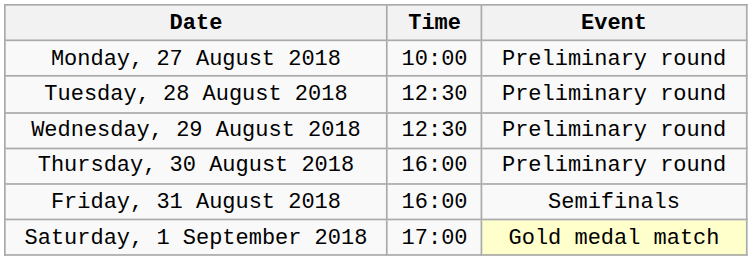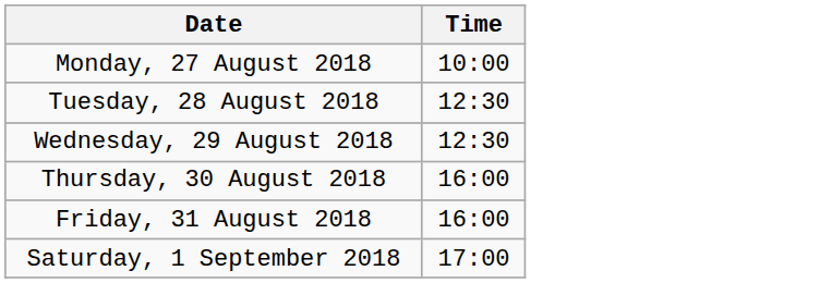 <table class = "wikitable" style="text-align:center;">
 <tr>
 <th width=220>Date</th>
 <th width=50>Time</th>
-<th width=150>Event</th>
 </tr>
 <tr>
 <td>Monday, 27 August 2018</td>
 <td>10:00</td>
-<td>Preliminary round</td>
 </tr>
 <tr>
 <td>Tuesday, 28 August 2018</td>
 <td>12:30</td>
-<td>Preliminary round</td>
 </tr>
 <tr>
 <td>Wednesday, 29 August 2018</td>
 <td>12:30</td>
-<td>Preliminary round</td>
 </tr>
 <tr>
 <td>Thursday, 30 August 2018</td>
 <td>16:00</td>
-<td>Preliminary round</td>
 </tr>
 <tr>
 <td>Friday, 31 August 2018</td>
 <td>16:00</td>
-<td>Semifinals</td>
 </tr>
 <tr>
 <td>Saturday, 1 September 2018</td>
 <td>17:00</td>
-<td bgcolor=ffffcc>Gold medal match</td>
 </tr>
 </table>
